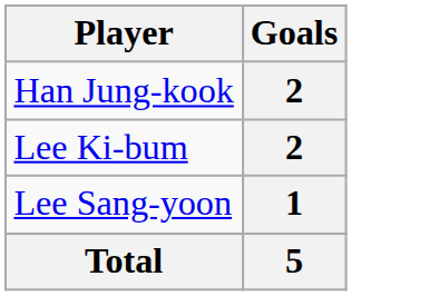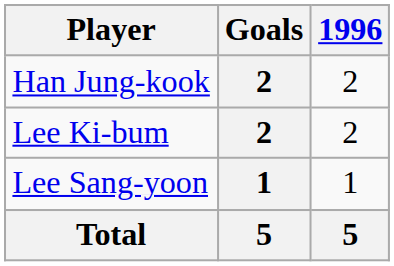 <table class="wikitable sortable" style="text-align:center;">
 <tr>
 <th>Player</th>
 <th>Goals</th>
+<th><a href='#'>1996</a></th>
 </tr>
 <tr>
 <td align="left"> <a href='#'>Han Jung-kook</a></td>
 <th>2</th>
+<td>2</td>
 </tr>
 <tr>
 <td align="left"> <a href='#'>Lee Ki-bum</a></td>
 <th>2</th>
+<td>2</td>
 </tr>
 <tr>
 <td align="left"> <a href='#'>Lee Sang-yoon</a></td>
 <th>1</th>
+<td>1</td>
 </tr>
 <tr class="sortbottom">
 <th>Total</th>
 <th>5</th>
+<th>5</th>
 </tr>
 </table>
